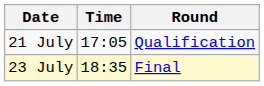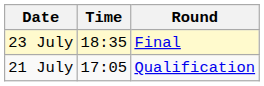 <table class="wikitable">
 <tr>
 <th>Date</th>
 <th>Time</th>
 <th>Round</th>
 </tr>
+<tr style=background:lemonchiffon>
+<td>23 July</td>
+<td>18:35</td>
+<td><a href='#'>Final</a></td>
+</tr>
 <tr>
 <td>21 July</td>
 <td>17:05</td>
 <td><a href='#'>Qualification</a></td>
 </tr>
-<tr style=background:lemonchiffon>
-<td>23 July</td>
-<td>18:35</td>
-<td><a href='#'>Final</a></td>
-</tr>
 </table>
